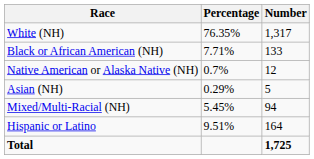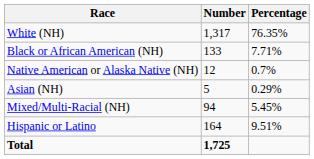 <table class="wikitable">
 <tr>
 <th>Race</th>
+<th>Number</th>
 <th>Percentage</th>
-<th>Number</th>
 </tr>
 <tr>
 <td><a href='#'>White</a> (NH)</td>
+<td>1,317</td>
 <td>76.35%</td>
-<td>1,317</td>
 </tr>
 <tr>
 <td><a href='#'>Black or African American</a> (NH)</td>
+<td>133</td>
 <td>7.71%</td>
-<td>133</td>
 </tr>
 <tr>
 <td><a href='#'>Native American</a> or <a href='#'>Alaska Native</a> (NH)</td>
+<td>12</td>
 <td>0.7%</td>
-<td>12</td>
 </tr>
 <tr>
 <td><a href='#'>Asian</a> (NH)</td>
+<td>5</td>
 <td>0.29%</td>
-<td>5</td>
 </tr>
 <tr>
 <td><a href='#'>Mixed/Multi-Racial</a> (NH)</td>
+<td>94</td>
 <td>5.45%</td>
-<td>94</td>
 </tr>
 <tr>
 <td><a href='#'>Hispanic or Latino</a></td>
+<td>164</td>
 <td>9.51%</td>
-<td>164</td>
 </tr>
 <tr>
 <td><strong>Total</strong></td>
+<td><strong>1,725</strong></td>
 <td></td>
-<td><strong>1,725</strong></td>
 </tr>
 </table>
